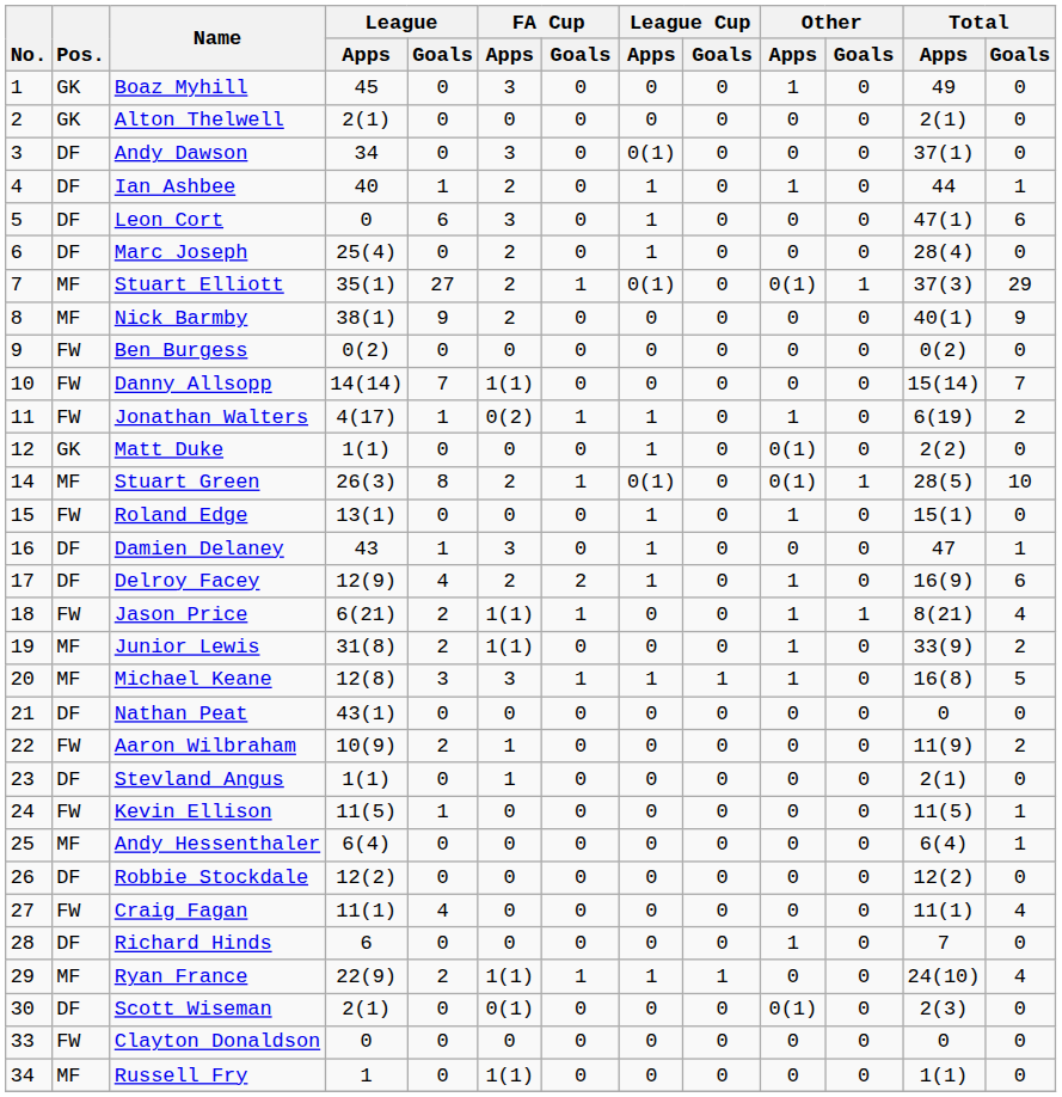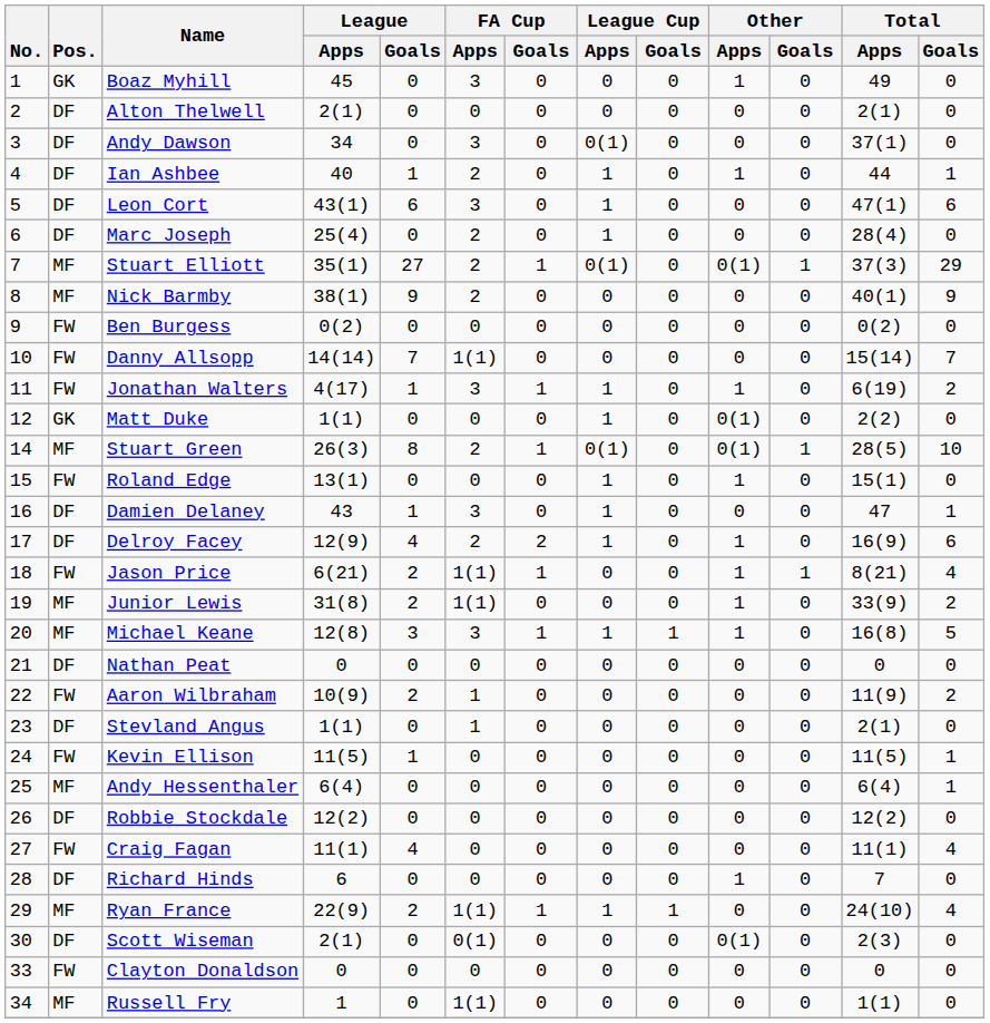 <table class="wikitable" style="text-align:center">
 <tr>
 <th rowspan="2" valign="bottom">No.</th>
 <th rowspan="2" valign="bottom">Pos.</th>
 <th rowspan="2">Name</th>
 <th colspan="2" width="85">League</th>
 <th colspan="2" width="85">FA Cup</th>
 <th colspan="2" width="85">League Cup</th>
 <th colspan="2" width="85">Other</th>
 <th colspan="2" width="85">Total</th>
 </tr>
 <tr>
 <th>Apps</th>
 <th>Goals</th>
 <th>Apps</th>
 <th>Goals</th>
 <th>Apps</th>
 <th>Goals</th>
 <th>Apps</th>
 <th>Goals</th>
 <th>Apps</th>
 <th>Goals</th>
 </tr>
 <tr>
 <td align="left">1</td>
 <td align="left">GK</td>
 <td align="left"> <a href='#'>Boaz Myhill</a></td>
 <td>45</td>
 <td>0</td>
 <td>3</td>
 <td>0</td>
 <td>0</td>
 <td>0</td>
 <td>1</td>
 <td>0</td>
 <td>49</td>
 <td>0</td>
 </tr>
 <tr>
 <td align="left">2</td>
-<td align="left">GK</td>
+<td align="left">DF</td>
 <td align="left"> <a href='#'>Alton Thelwell</a></td>
 <td>2(1)</td>
 <td>0</td>
 <td>0</td>
 <td>0</td>
 <td>0</td>
 <td>0</td>
 <td>0</td>
 <td>0</td>
 <td>2(1)</td>
 <td>0</td>
 </tr>
 <tr>
 <td align="left">3</td>
 <td align="left">DF</td>
 <td align="left"> <a href='#'>Andy Dawson</a></td>
 <td>34</td>
 <td>0</td>
 <td>3</td>
 <td>0</td>
 <td>0(1)</td>
 <td>0</td>
 <td>0</td>
 <td>0</td>
 <td>37(1)</td>
 <td>0</td>
 </tr>
 <tr>
 <td align="left">4</td>
 <td align="left">DF</td>
 <td align="left"> <a href='#'>Ian Ashbee</a></td>
 <td>40</td>
 <td>1</td>
 <td>2</td>
 <td>0</td>
 <td>1</td>
 <td>0</td>
 <td>1</td>
 <td>0</td>
 <td>44</td>
 <td>1</td>
 </tr>
 <tr>
 <td align="left">5</td>
 <td align="left">DF</td>
 <td align="left"> <a href='#'>Leon Cort</a></td>
-<td>0</td>
+<td>43(1)</td>
 <td>6</td>
 <td>3</td>
 <td>0</td>
 <td>1</td>
 <td>0</td>
 <td>0</td>
 <td>0</td>
 <td>47(1)</td>
 <td>6</td>
 </tr>
 <tr>
 <td align="left">6</td>
 <td align="left">DF</td>
 <td align="left"> <a href='#'>Marc Joseph</a></td>
 <td>25(4)</td>
 <td>0</td>
 <td>2</td>
 <td>0</td>
 <td>1</td>
 <td>0</td>
 <td>0</td>
 <td>0</td>
 <td>28(4)</td>
 <td>0</td>
 </tr>
 <tr>
 <td align="left">7</td>
 <td align="left">MF</td>
 <td align="left"> <a href='#'>Stuart Elliott</a></td>
 <td>35(1)</td>
 <td>27</td>
 <td>2</td>
 <td>1</td>
 <td>0(1)</td>
 <td>0</td>
 <td>0(1)</td>
 <td>1</td>
 <td>37(3)</td>
 <td>29</td>
 </tr>
 <tr>
 <td align="left">8</td>
 <td align="left">MF</td>
 <td align="left"> <a href='#'>Nick Barmby</a></td>
 <td>38(1)</td>
 <td>9</td>
 <td>2</td>
 <td>0</td>
 <td>0</td>
 <td>0</td>
 <td>0</td>
 <td>0</td>
 <td>40(1)</td>
 <td>9</td>
 </tr>
 <tr>
 <td align="left">9</td>
 <td align="left">FW</td>
 <td align="left"> <a href='#'>Ben Burgess</a></td>
 <td>0(2)</td>
 <td>0</td>
 <td>0</td>
 <td>0</td>
 <td>0</td>
 <td>0</td>
 <td>0</td>
 <td>0</td>
 <td>0(2)</td>
 <td>0</td>
 </tr>
 <tr>
 <td align="left">10</td>
 <td align="left">FW</td>
 <td align="left"> <a href='#'>Danny Allsopp</a></td>
 <td>14(14)</td>
 <td>7</td>
 <td>1(1)</td>
 <td>0</td>
 <td>0</td>
 <td>0</td>
 <td>0</td>
 <td>0</td>
 <td>15(14)</td>
 <td>7</td>
 </tr>
 <tr>
 <td align="left">11</td>
 <td align="left">FW</td>
 <td align="left"> <a href='#'>Jonathan Walters</a></td>
 <td>4(17)</td>
 <td>1</td>
-<td>0(2)</td>
+<td>3</td>
 <td>1</td>
 <td>1</td>
 <td>0</td>
 <td>1</td>
 <td>0</td>
 <td>6(19)</td>
 <td>2</td>
 </tr>
 <tr>
 <td align="left">12</td>
 <td align="left">GK</td>
 <td align="left"> <a href='#'>Matt Duke</a></td>
 <td>1(1)</td>
 <td>0</td>
 <td>0</td>
 <td>0</td>
 <td>1</td>
 <td>0</td>
 <td>0(1)</td>
 <td>0</td>
 <td>2(2)</td>
 <td>0</td>
 </tr>
 <tr>
 <td align="left">14</td>
 <td align="left">MF</td>
 <td align="left"> <a href='#'>Stuart Green</a></td>
 <td>26(3)</td>
 <td>8</td>
 <td>2</td>
 <td>1</td>
 <td>0(1)</td>
 <td>0</td>
 <td>0(1)</td>
 <td>1</td>
 <td>28(5)</td>
 <td>10</td>
 </tr>
 <tr>
 <td align="left">15</td>
 <td align="left">FW</td>
 <td align="left"> <a href='#'>Roland Edge</a></td>
 <td>13(1)</td>
 <td>0</td>
 <td>0</td>
 <td>0</td>
 <td>1</td>
 <td>0</td>
 <td>1</td>
 <td>0</td>
 <td>15(1)</td>
 <td>0</td>
 </tr>
 <tr>
 <td align="left">16</td>
 <td align="left">DF</td>
 <td align="left"> <a href='#'>Damien Delaney</a></td>
 <td>43</td>
 <td>1</td>
 <td>3</td>
 <td>0</td>
 <td>1</td>
 <td>0</td>
 <td>0</td>
 <td>0</td>
 <td>47</td>
 <td>1</td>
 </tr>
 <tr>
 <td align="left">17</td>
 <td align="left">DF</td>
 <td align="left"> <a href='#'>Delroy Facey</a></td>
 <td>12(9)</td>
 <td>4</td>
 <td>2</td>
 <td>2</td>
 <td>1</td>
 <td>0</td>
 <td>1</td>
 <td>0</td>
 <td>16(9)</td>
 <td>6</td>
 </tr>
 <tr>
 <td align="left">18</td>
 <td align="left">FW</td>
 <td align="left"> <a href='#'>Jason Price</a></td>
 <td>6(21)</td>
 <td>2</td>
 <td>1(1)</td>
 <td>1</td>
 <td>0</td>
 <td>0</td>
 <td>1</td>
 <td>1</td>
 <td>8(21)</td>
 <td>4</td>
 </tr>
 <tr>
 <td align="left">19</td>
 <td align="left">MF</td>
 <td align="left"> <a href='#'>Junior Lewis</a></td>
 <td>31(8)</td>
 <td>2</td>
 <td>1(1)</td>
 <td>0</td>
 <td>0</td>
 <td>0</td>
 <td>1</td>
 <td>0</td>
 <td>33(9)</td>
 <td>2</td>
 </tr>
 <tr>
 <td align="left">20</td>
 <td align="left">MF</td>
 <td align="left"> <a href='#'>Michael Keane</a></td>
 <td>12(8)</td>
 <td>3</td>
 <td>3</td>
 <td>1</td>
 <td>1</td>
 <td>1</td>
 <td>1</td>
 <td>0</td>
 <td>16(8)</td>
 <td>5</td>
 </tr>
 <tr>
 <td align="left">21</td>
 <td align="left">DF</td>
 <td align="left"> <a href='#'>Nathan Peat</a></td>
-<td>43(1)</td>
+<td>0</td>
 <td>0</td>
 <td>0</td>
 <td>0</td>
 <td>0</td>
 <td>0</td>
 <td>0</td>
 <td>0</td>
 <td>0</td>
 <td>0</td>
 </tr>
 <tr>
 <td align="left">22</td>
 <td align="left">FW</td>
 <td align="left"> <a href='#'>Aaron Wilbraham</a></td>
 <td>10(9)</td>
 <td>2</td>
 <td>1</td>
 <td>0</td>
 <td>0</td>
 <td>0</td>
 <td>0</td>
 <td>0</td>
 <td>11(9)</td>
 <td>2</td>
 </tr>
 <tr>
 <td align="left">23</td>
 <td align="left">DF</td>
 <td align="left"> <a href='#'>Stevland Angus</a></td>
 <td>1(1)</td>
 <td>0</td>
 <td>1</td>
 <td>0</td>
 <td>0</td>
 <td>0</td>
 <td>0</td>
 <td>0</td>
 <td>2(1)</td>
 <td>0</td>
 </tr>
 <tr>
 <td align="left">24</td>
 <td align="left">FW</td>
 <td align="left"> <a href='#'>Kevin Ellison</a></td>
 <td>11(5)</td>
 <td>1</td>
 <td>0</td>
 <td>0</td>
 <td>0</td>
 <td>0</td>
 <td>0</td>
 <td>0</td>
 <td>11(5)</td>
 <td>1</td>
 </tr>
 <tr>
 <td align="left">25</td>
 <td align="left">MF</td>
 <td align="left"> <a href='#'>Andy Hessenthaler</a></td>
 <td>6(4)</td>
 <td>0</td>
 <td>0</td>
 <td>0</td>
 <td>0</td>
 <td>0</td>
 <td>0</td>
 <td>0</td>
 <td>6(4)</td>
 <td>1</td>
 </tr>
 <tr>
 <td align="left">26</td>
 <td align="left">DF</td>
 <td align="left"> <a href='#'>Robbie Stockdale</a></td>
 <td>12(2)</td>
 <td>0</td>
 <td>0</td>
 <td>0</td>
 <td>0</td>
 <td>0</td>
 <td>0</td>
 <td>0</td>
 <td>12(2)</td>
 <td>0</td>
 </tr>
 <tr>
 <td align="left">27</td>
 <td align="left">FW</td>
 <td align="left"> <a href='#'>Craig Fagan</a></td>
 <td>11(1)</td>
 <td>4</td>
 <td>0</td>
 <td>0</td>
 <td>0</td>
 <td>0</td>
 <td>0</td>
 <td>0</td>
 <td>11(1)</td>
 <td>4</td>
 </tr>
 <tr>
 <td align="left">28</td>
 <td align="left">DF</td>
 <td align="left"> <a href='#'>Richard Hinds</a></td>
 <td>6</td>
 <td>0</td>
 <td>0</td>
 <td>0</td>
 <td>0</td>
 <td>0</td>
 <td>1</td>
 <td>0</td>
 <td>7</td>
 <td>0</td>
 </tr>
 <tr>
 <td align="left">29</td>
 <td align="left">MF</td>
 <td align="left"> <a href='#'>Ryan France</a></td>
 <td>22(9)</td>
 <td>2</td>
 <td>1(1)</td>
 <td>1</td>
 <td>1</td>
 <td>1</td>
 <td>0</td>
 <td>0</td>
 <td>24(10)</td>
 <td>4</td>
 </tr>
 <tr>
 <td align="left">30</td>
 <td align="left">DF</td>
 <td align="left"> <a href='#'>Scott Wiseman</a></td>
 <td>2(1)</td>
 <td>0</td>
 <td>0(1)</td>
 <td>0</td>
 <td>0</td>
 <td>0</td>
 <td>0(1)</td>
 <td>0</td>
 <td>2(3)</td>
 <td>0</td>
 </tr>
 <tr>
 <td align="left">33</td>
 <td align="left">FW</td>
 <td align="left"> <a href='#'>Clayton Donaldson</a></td>
 <td>0</td>
 <td>0</td>
 <td>0</td>
 <td>0</td>
 <td>0</td>
 <td>0</td>
 <td>0</td>
 <td>0</td>
 <td>0</td>
 <td>0</td>
 </tr>
 <tr>
 <td align="left">34</td>
 <td align="left">MF</td>
 <td align="left"> <a href='#'>Russell Fry</a></td>
 <td>1</td>
 <td>0</td>
 <td>1(1)</td>
 <td>0</td>
 <td>0</td>
 <td>0</td>
 <td>0</td>
 <td>0</td>
 <td>1(1)</td>
 <td>0</td>
 </tr>
 <tr>
 </tr>
 </table>
